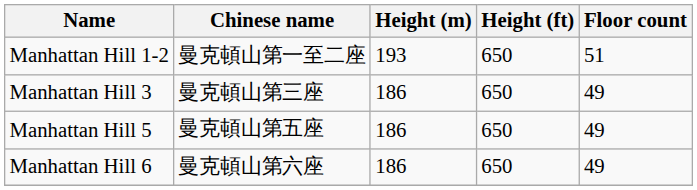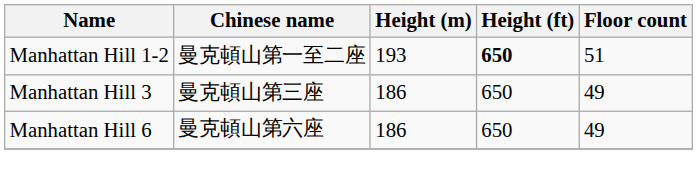 <table class="wikitable sortable">
 <tr>
 <th>Name</th>
 <th>Chinese name</th>
 <th>Height (m)</th>
 <th>Height (ft)</th>
 <th>Floor count</th>
 </tr>
 <tr>
 <td>Manhattan Hill 1-2</td>
 <td>曼克頓山第一至二座</td>
 <td>193</td>
-<td>650</td>
+<td><strong>650</strong></td>
 <td>51</td>
 </tr>
 <tr>
 <td>Manhattan Hill 3</td>
 <td>曼克頓山第三座</td>
-<td>186</td>
-<td>650</td>
-<td>49</td>
-</tr>
-<tr>
-<td>Manhattan Hill 5</td>
-<td>曼克頓山第五座</td>
 <td>186</td>
 <td>650</td>
 <td>49</td>
 </tr>
 <tr>
 <td>Manhattan Hill 6</td>
 <td>曼克頓山第六座</td>
 <td>186</td>
 <td>650</td>
 <td>49</td>
 </tr>
 <tr>
 </tr>
 </table>
